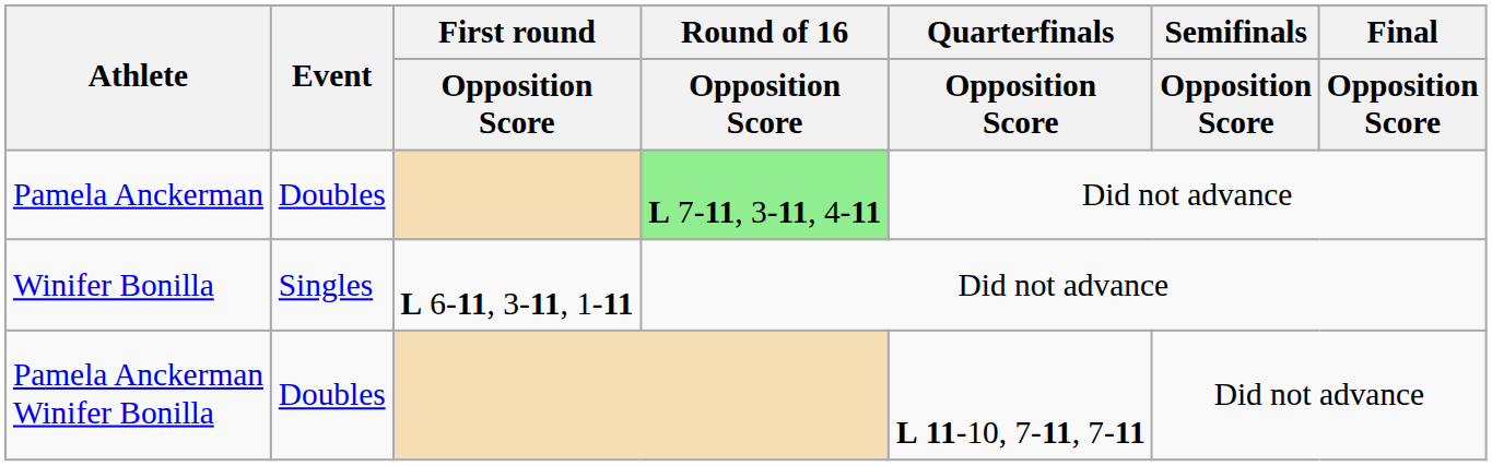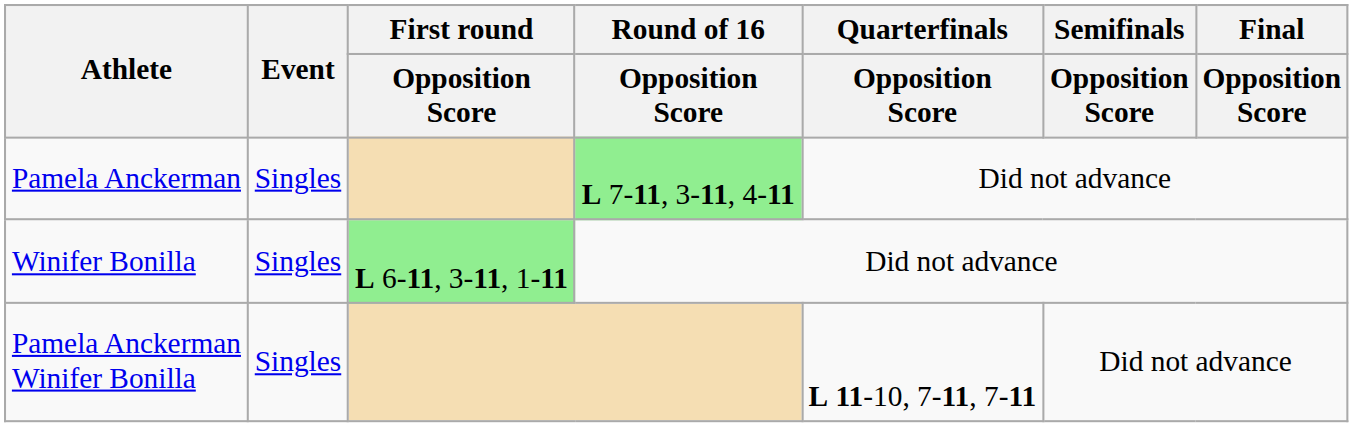 <table class="wikitable" border="1" style="font-size:90%">
 <tr>
 <th rowspan=2>Athlete</th>
 <th rowspan=2>Event</th>
 <th>First round</th>
 <th>Round of 16</th>
 <th>Quarterfinals</th>
 <th>Semifinals</th>
 <th>Final</th>
 </tr>
 <tr>
 <th>Opposition<br>Score</th>
 <th>Opposition<br>Score</th>
 <th>Opposition<br>Score</th>
 <th>Opposition<br>Score</th>
 <th>Opposition<br>Score</th>
 </tr>
 <tr>
 <td><a href='#'>Pamela Anckerman</a></td>
-<td><a href='#'>Doubles</a></td>
+<td><a href='#'>Singles</a></td>
 <td bgcolor=wheat></td>
 <td align=center style="background: lightgreen;"><br><strong>L</strong> 7-<strong>11</strong>, 3-<strong>11</strong>, 4-<strong>11</strong></td>
 <td align="center" colspan="7">Did not advance</td>
 </tr>
 <tr>
 <td><a href='#'>Winifer Bonilla</a></td>
 <td><a href='#'>Singles</a></td>
-<td align=center><br><strong>L</strong> 6-<strong>11</strong>, 3-<strong>11</strong>, 1-<strong>11</strong></td>
+<td align=center style="background: lightgreen;"><br><strong>L</strong> 6-<strong>11</strong>, 3-<strong>11</strong>, 1-<strong>11</strong></td>
 <td align="center" colspan="7">Did not advance</td>
 </tr>
 <tr>
 <td><a href='#'>Pamela Anckerman</a><br><a href='#'>Winifer Bonilla</a></td>
-<td><a href='#'>Doubles</a></td>
+<td><a href='#'>Singles</a></td>
 <td bgcolor=wheat colspan=2></td>
 <td><br><br><strong>L</strong> <strong>11</strong>-10, 7-<strong>11</strong>, 7-<strong>11</strong></td>
 <td align="center" colspan="7">Did not advance</td>
 </tr>
 </table>
